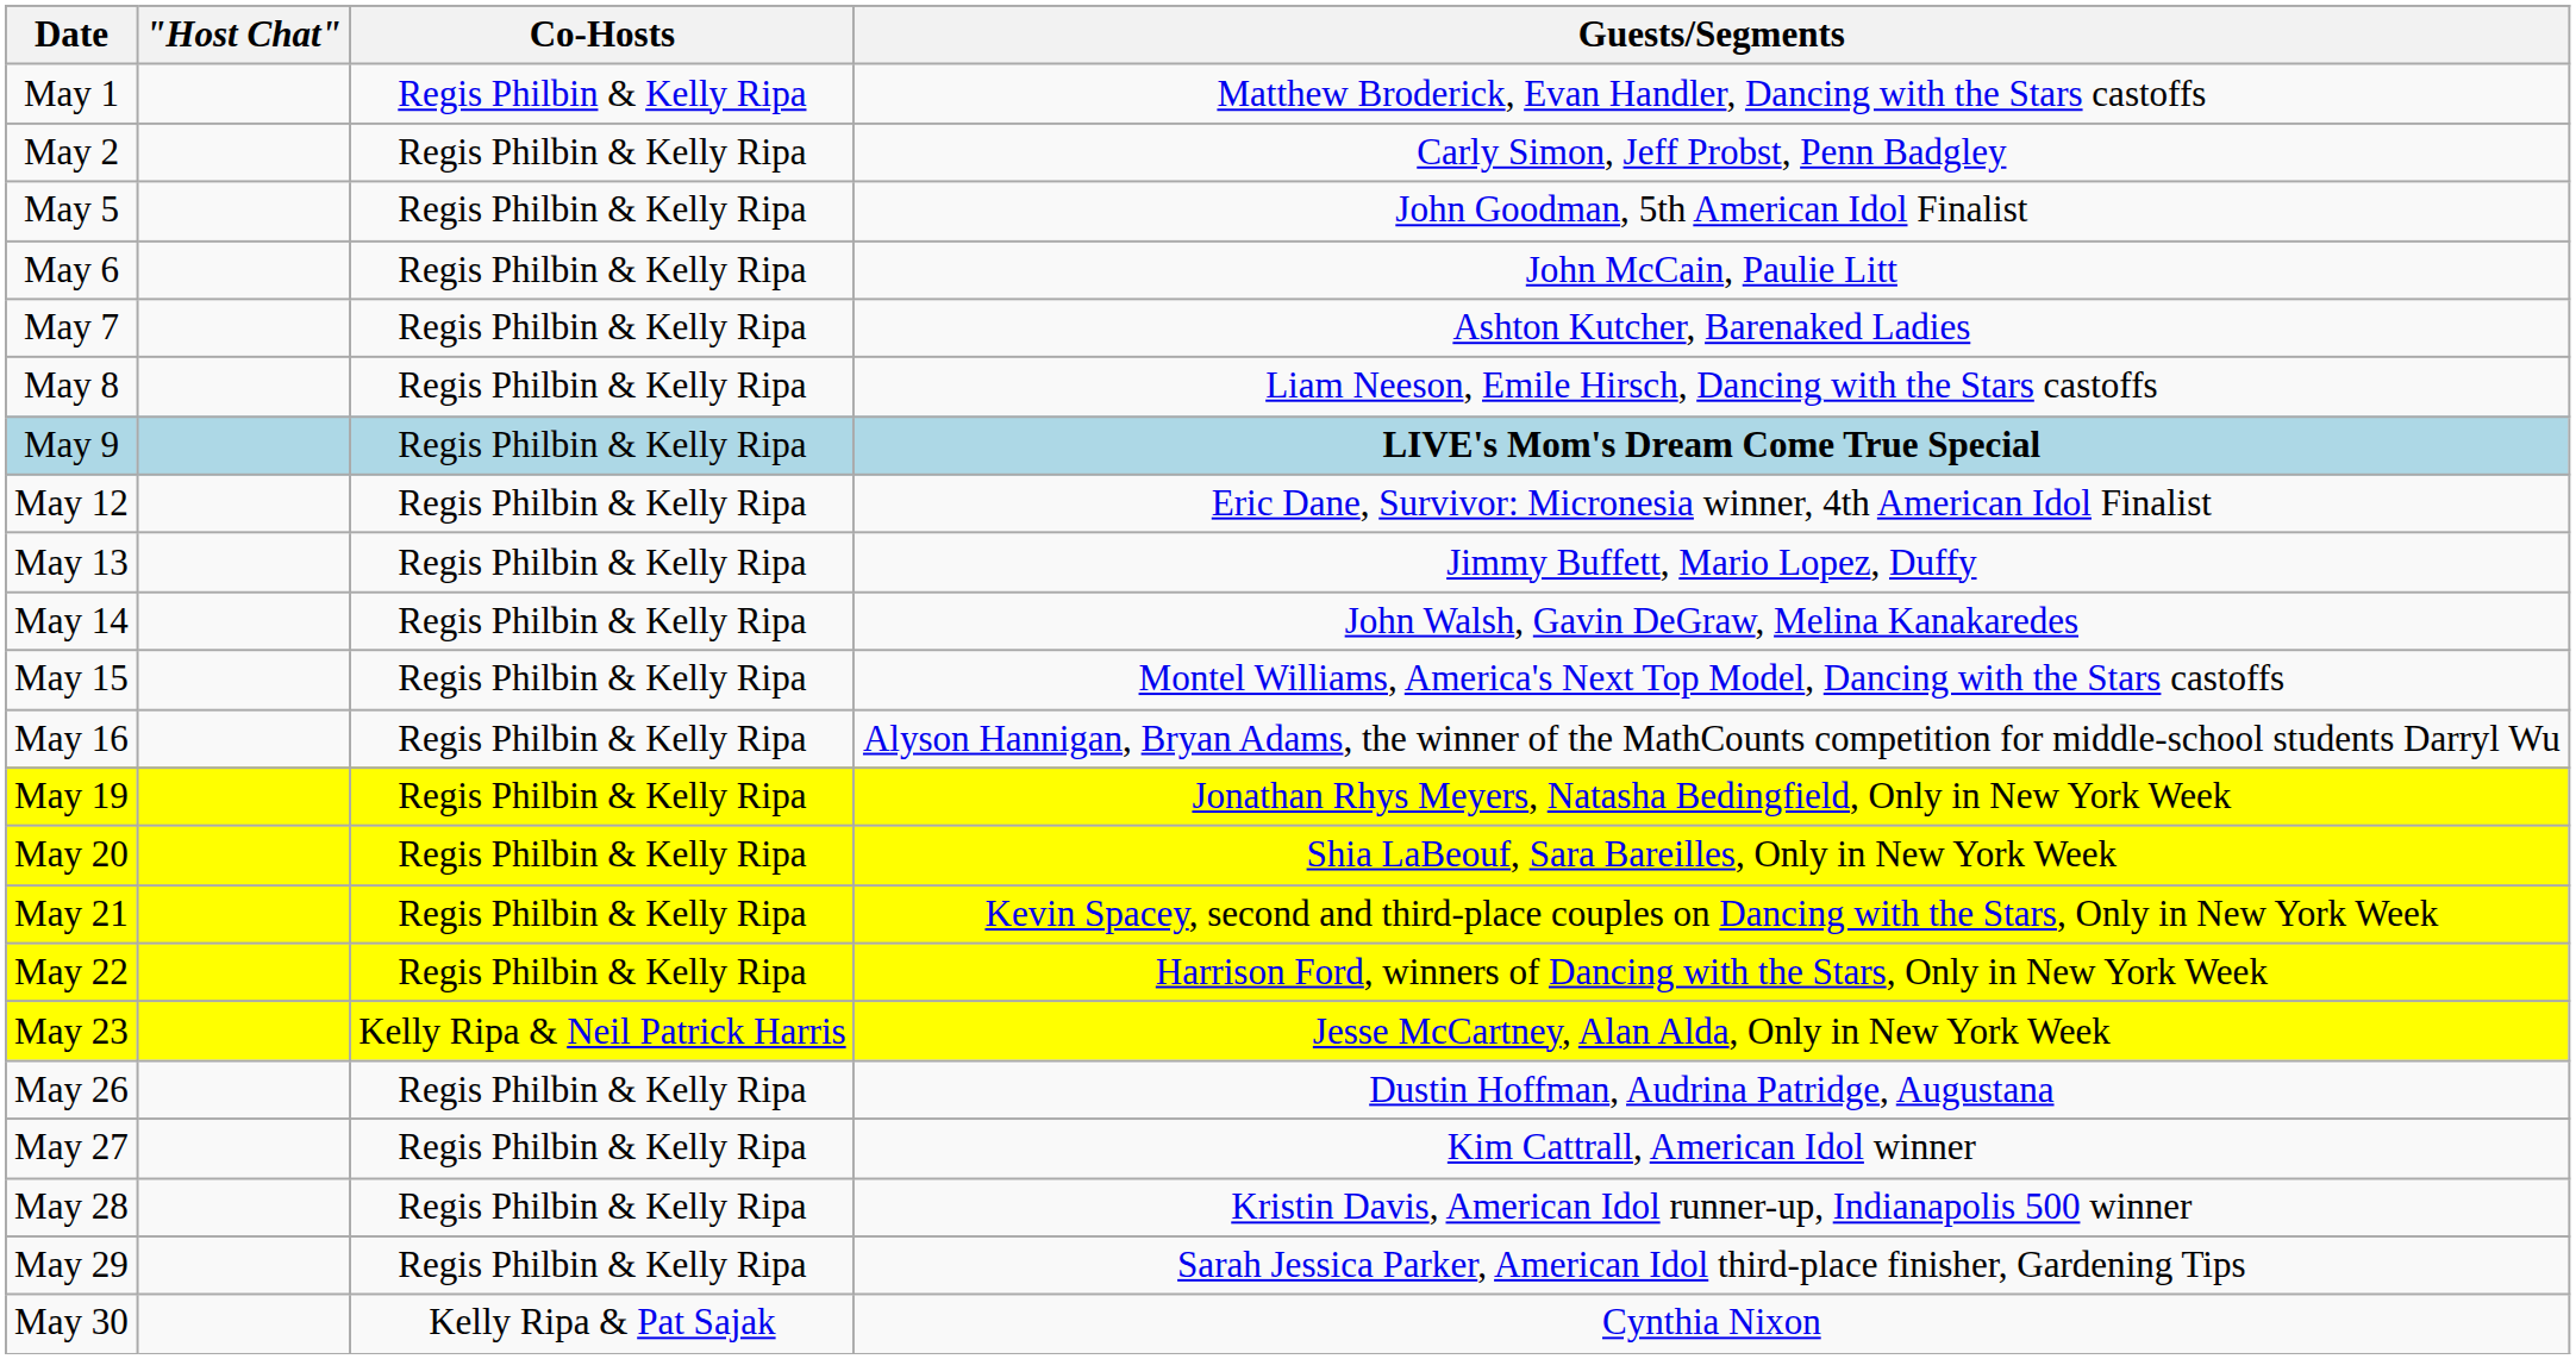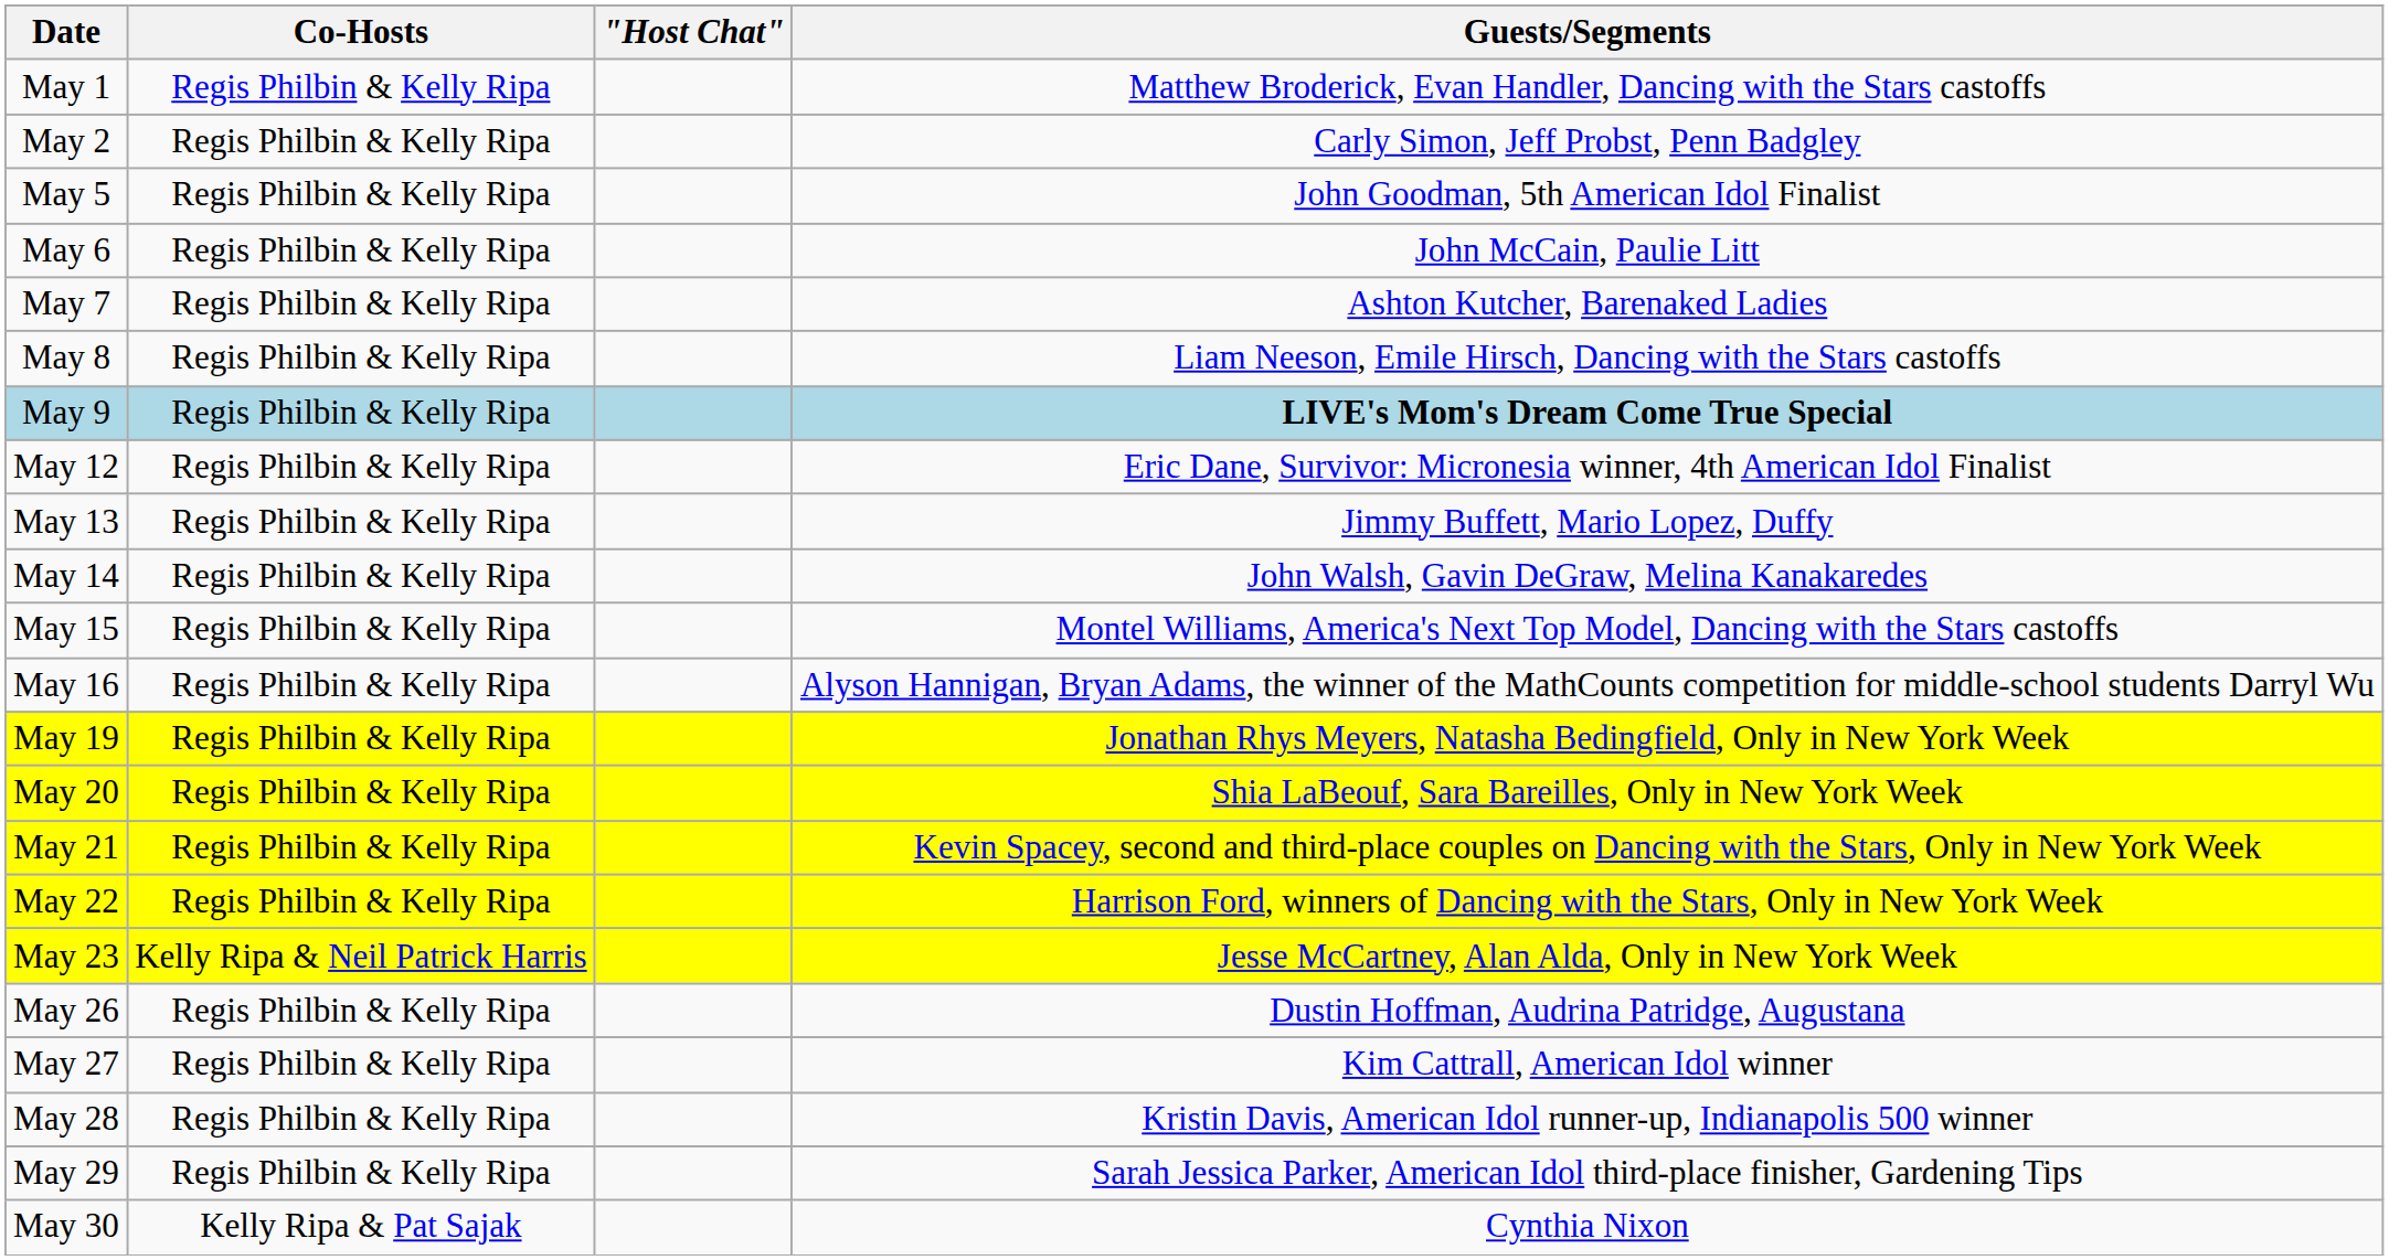 <table class="wikitable sortable" style="text-align:center;">
 <tr>
 <th>Date</th>
+<th>Co-Hosts</th>
 <th><em>"Host Chat"</em></th>
-<th>Co-Hosts</th>
 <th>Guests/Segments</th>
 </tr>
 <tr>
 <td>May 1</td>
+<td><a href='#'>Regis Philbin</a> & <a href='#'>Kelly Ripa</a></td>
 <td></td>
-<td><a href='#'>Regis Philbin</a> & <a href='#'>Kelly Ripa</a></td>
 <td><a href='#'>Matthew Broderick</a>, <a href='#'>Evan Handler</a>, <a href='#'>Dancing with the Stars</a> castoffs</td>
 </tr>
 <tr>
 <td>May 2</td>
+<td>Regis Philbin & Kelly Ripa</td>
 <td></td>
-<td>Regis Philbin & Kelly Ripa</td>
 <td><a href='#'>Carly Simon</a>, <a href='#'>Jeff Probst</a>, <a href='#'>Penn Badgley</a></td>
 </tr>
 <tr>
 <td>May 5</td>
+<td>Regis Philbin & Kelly Ripa</td>
 <td></td>
-<td>Regis Philbin & Kelly Ripa</td>
 <td><a href='#'>John Goodman</a>, 5th <a href='#'>American Idol</a> Finalist</td>
 </tr>
 <tr>
 <td>May 6</td>
+<td>Regis Philbin & Kelly Ripa</td>
 <td></td>
-<td>Regis Philbin & Kelly Ripa</td>
 <td><a href='#'>John McCain</a>, <a href='#'>Paulie Litt</a></td>
 </tr>
 <tr>
 <td>May 7</td>
+<td>Regis Philbin & Kelly Ripa</td>
 <td></td>
-<td>Regis Philbin & Kelly Ripa</td>
 <td><a href='#'>Ashton Kutcher</a>, <a href='#'>Barenaked Ladies</a></td>
 </tr>
 <tr>
 <td>May 8</td>
+<td>Regis Philbin & Kelly Ripa</td>
 <td></td>
-<td>Regis Philbin & Kelly Ripa</td>
 <td><a href='#'>Liam Neeson</a>, <a href='#'>Emile Hirsch</a>, <a href='#'>Dancing with the Stars</a> castoffs</td>
 </tr>
 <tr style="background:lightblue;">
 <td>May 9</td>
+<td>Regis Philbin & Kelly Ripa</td>
 <td></td>
-<td>Regis Philbin & Kelly Ripa</td>
 <td><strong>LIVE's Mom's Dream Come True Special</strong></td>
 </tr>
 <tr>
 <td>May 12</td>
+<td>Regis Philbin & Kelly Ripa</td>
 <td></td>
-<td>Regis Philbin & Kelly Ripa</td>
 <td><a href='#'>Eric Dane</a>, <a href='#'>Survivor: Micronesia</a> winner, 4th <a href='#'>American Idol</a> Finalist</td>
 </tr>
 <tr>
 <td>May 13</td>
+<td>Regis Philbin & Kelly Ripa</td>
 <td></td>
-<td>Regis Philbin & Kelly Ripa</td>
 <td><a href='#'>Jimmy Buffett</a>, <a href='#'>Mario Lopez</a>, <a href='#'>Duffy</a></td>
 </tr>
 <tr>
 <td>May 14</td>
+<td>Regis Philbin & Kelly Ripa</td>
 <td></td>
-<td>Regis Philbin & Kelly Ripa</td>
 <td><a href='#'>John Walsh</a>, <a href='#'>Gavin DeGraw</a>, <a href='#'>Melina Kanakaredes</a></td>
 </tr>
 <tr>
 <td>May 15</td>
+<td>Regis Philbin & Kelly Ripa</td>
 <td></td>
-<td>Regis Philbin & Kelly Ripa</td>
 <td><a href='#'>Montel Williams</a>, <a href='#'>America's Next Top Model</a>, <a href='#'>Dancing with the Stars</a> castoffs</td>
 </tr>
 <tr>
 <td>May 16</td>
+<td>Regis Philbin & Kelly Ripa</td>
 <td></td>
-<td>Regis Philbin & Kelly Ripa</td>
 <td><a href='#'>Alyson Hannigan</a>, <a href='#'>Bryan Adams</a>, the winner of the MathCounts competition for middle-school students Darryl Wu</td>
 </tr>
 <tr style="background:yellow;">
 <td>May 19</td>
+<td>Regis Philbin & Kelly Ripa</td>
 <td></td>
-<td>Regis Philbin & Kelly Ripa</td>
 <td><a href='#'>Jonathan Rhys Meyers</a>, <a href='#'>Natasha Bedingfield</a>, Only in New York Week</td>
 </tr>
 <tr style="background:yellow;">
 <td>May 20</td>
+<td>Regis Philbin & Kelly Ripa</td>
 <td></td>
-<td>Regis Philbin & Kelly Ripa</td>
 <td><a href='#'>Shia LaBeouf</a>, <a href='#'>Sara Bareilles</a>, Only in New York Week</td>
 </tr>
 <tr style="background:yellow;">
 <td>May 21</td>
+<td>Regis Philbin & Kelly Ripa</td>
 <td></td>
-<td>Regis Philbin & Kelly Ripa</td>
 <td><a href='#'>Kevin Spacey</a>, second and third-place couples on <a href='#'>Dancing with the Stars</a>, Only in New York Week</td>
 </tr>
 <tr style="background:yellow;">
 <td>May 22</td>
+<td>Regis Philbin & Kelly Ripa</td>
 <td></td>
-<td>Regis Philbin & Kelly Ripa</td>
 <td><a href='#'>Harrison Ford</a>, winners of <a href='#'>Dancing with the Stars</a>, Only in New York Week</td>
 </tr>
 <tr style="background:yellow;">
 <td>May 23</td>
+<td>Kelly Ripa & <a href='#'>Neil Patrick Harris</a></td>
 <td></td>
-<td>Kelly Ripa & <a href='#'>Neil Patrick Harris</a></td>
 <td><a href='#'>Jesse McCartney</a>, <a href='#'>Alan Alda</a>, Only in New York Week</td>
 </tr>
 <tr>
 <td>May 26</td>
+<td>Regis Philbin & Kelly Ripa</td>
 <td></td>
-<td>Regis Philbin & Kelly Ripa</td>
 <td><a href='#'>Dustin Hoffman</a>, <a href='#'>Audrina Patridge</a>, <a href='#'>Augustana</a></td>
 </tr>
 <tr>
 <td>May 27</td>
+<td>Regis Philbin & Kelly Ripa</td>
 <td></td>
-<td>Regis Philbin & Kelly Ripa</td>
 <td><a href='#'>Kim Cattrall</a>, <a href='#'>American Idol</a> winner</td>
 </tr>
 <tr>
 <td>May 28</td>
+<td>Regis Philbin & Kelly Ripa</td>
 <td></td>
-<td>Regis Philbin & Kelly Ripa</td>
 <td><a href='#'>Kristin Davis</a>, <a href='#'>American Idol</a> runner-up, <a href='#'>Indianapolis 500</a> winner</td>
 </tr>
 <tr>
 <td>May 29</td>
+<td>Regis Philbin & Kelly Ripa</td>
 <td></td>
-<td>Regis Philbin & Kelly Ripa</td>
 <td><a href='#'>Sarah Jessica Parker</a>, <a href='#'>American Idol</a> third-place finisher, Gardening Tips</td>
 </tr>
 <tr>
 <td>May 30</td>
+<td>Kelly Ripa & <a href='#'>Pat Sajak</a></td>
 <td></td>
-<td>Kelly Ripa & <a href='#'>Pat Sajak</a></td>
 <td><a href='#'>Cynthia Nixon</a></td>
 </tr>
 </table>
